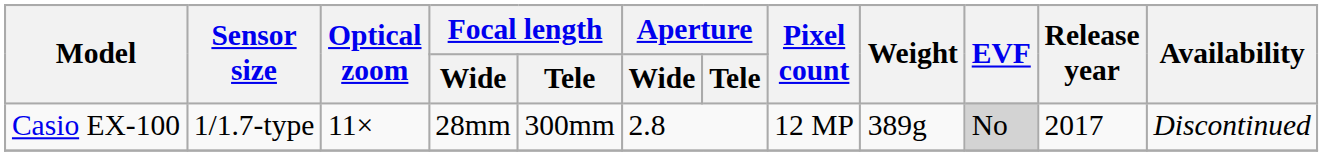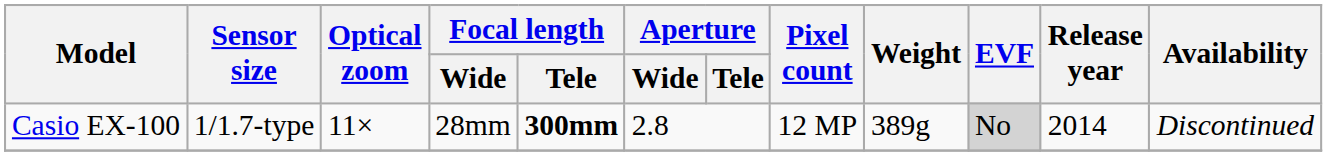 <table class="wikitable sortable col3right col4right col5right col6center col7right col8right" style="font-size:90%;white-space:nowrap">
 <tr>
 <th rowspan=2>Model</th>
 <th rowspan=2><a href='#'>Sensor<br>size</a></th>
 <th rowspan=2><a href='#'>Optical<br>zoom</a></th>
 <th colspan=2><a href='#'>Focal length</a></th>
 <th colspan=2><a href='#'>Aperture</a></th>
 <th rowspan=2><a href='#'>Pixel<br>count</a></th>
 <th rowspan=2>Weight</th>
 <th rowspan=2><a href='#'>EVF</a></th>
 <th rowspan=2>Release<br>year</th>
 <th rowspan=2>Availability</th>
 </tr>
 <tr>
 <th>Wide</th>
 <th>Tele</th>
 <th>Wide</th>
 <th>Tele</th>
 </tr>
 <tr>
 <td><a href='#'>Casio</a> EX-100</td>
 <td>1/1.7-type</td>
 <td>11×</td>
 <td>28mm</td>
-<td>300mm</td>
+<td><strong>300mm</strong></td>
 <td colspan=2>2.8</td>
 <td>12 MP</td>
 <td>389g</td>
 <td style="background: lightgrey;">No</td>
-<td>2017</td>
+<td>2014</td>
 <td><em>Discontinued</em></td>
 </tr>
 <tr>
 </tr>
 </table>
